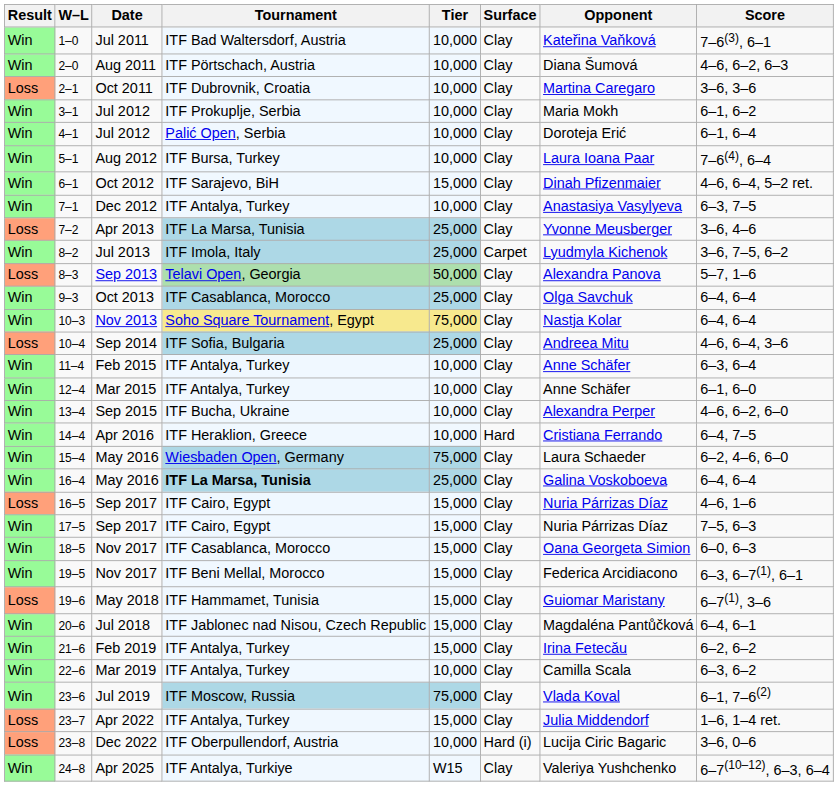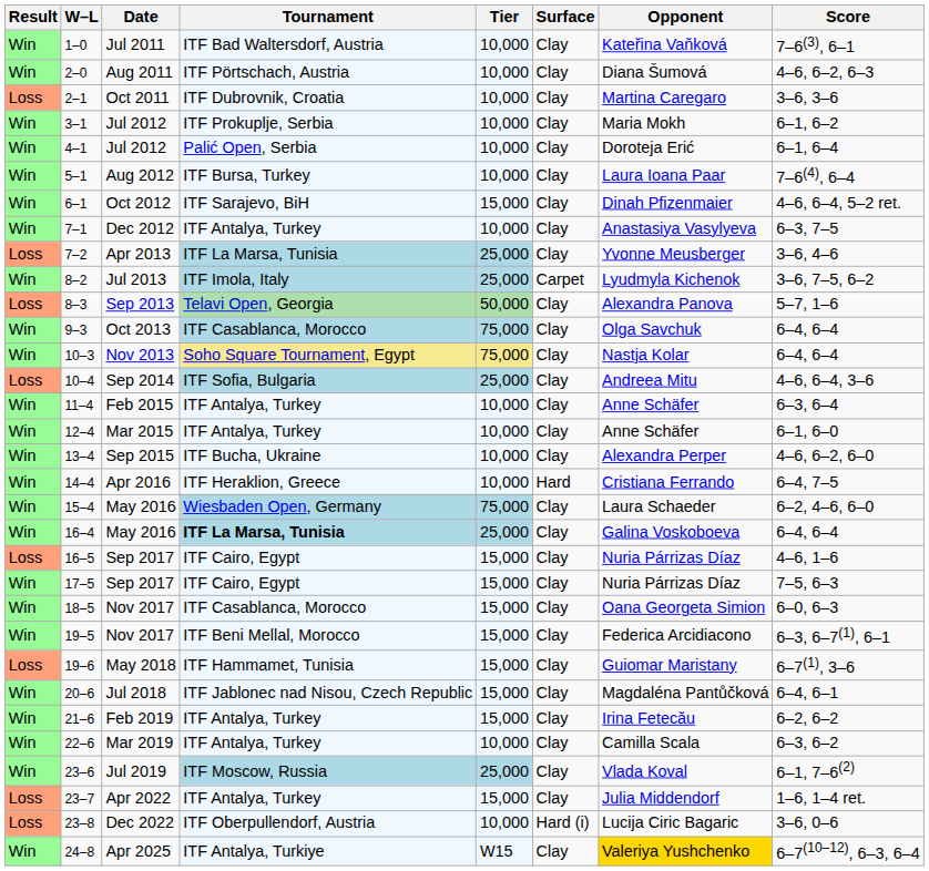 <table class="sortable wikitable">
 <tr>
 <th>Result</th>
 <th class="unsortable">W–L</th>
 <th>Date</th>
 <th>Tournament</th>
 <th>Tier</th>
 <th>Surface</th>
 <th>Opponent</th>
 <th class="unsortable">Score</th>
 </tr>
 <tr>
 <td style="background:#98fb98;">Win</td>
 <td><small>1–0</small></td>
 <td>Jul 2011</td>
 <td style="background:#f0f8ff;">ITF Bad Waltersdorf, Austria</td>
 <td style="background:#f0f8ff;">10,000</td>
 <td>Clay</td>
 <td> <a href='#'>Kateřina Vaňková</a></td>
 <td>7–6<sup>(3)</sup>, 6–1</td>
 </tr>
 <tr>
 <td style="background:#98fb98;">Win</td>
 <td><small>2–0</small></td>
 <td>Aug 2011</td>
 <td style="background:#f0f8ff;">ITF Pörtschach, Austria</td>
 <td style="background:#f0f8ff;">10,000</td>
 <td>Clay</td>
 <td> Diana Šumová</td>
 <td>4–6, 6–2, 6–3</td>
 </tr>
 <tr>
 <td style="background:#ffa07a;">Loss</td>
 <td><small>2–1</small></td>
 <td>Oct 2011</td>
 <td style="background:#f0f8ff;">ITF Dubrovnik, Croatia</td>
 <td style="background:#f0f8ff;">10,000</td>
 <td>Clay</td>
 <td> <a href='#'>Martina Caregaro</a></td>
 <td>3–6, 3–6</td>
 </tr>
 <tr>
 <td style="background:#98fb98;">Win</td>
 <td><small>3–1</small></td>
 <td>Jul 2012</td>
 <td style="background:#f0f8ff;">ITF Prokuplje, Serbia</td>
 <td style="background:#f0f8ff;">10,000</td>
 <td>Clay</td>
 <td> Maria Mokh</td>
 <td>6–1, 6–2</td>
 </tr>
 <tr>
 <td style="background:#98fb98;">Win</td>
 <td><small>4–1</small></td>
 <td>Jul 2012</td>
 <td style="background:#f0f8ff;"><a href='#'>Palić Open</a>, Serbia</td>
 <td style="background:#f0f8ff;">10,000</td>
 <td>Clay</td>
 <td> Doroteja Erić</td>
 <td>6–1, 6–4</td>
 </tr>
 <tr>
 <td style="background:#98fb98;">Win</td>
 <td><small>5–1</small></td>
 <td>Aug 2012</td>
 <td style="background:#f0f8ff;">ITF Bursa, Turkey</td>
 <td style="background:#f0f8ff;">10,000</td>
 <td>Clay</td>
 <td> <a href='#'>Laura Ioana Paar</a></td>
 <td>7–6<sup>(4)</sup>, 6–4</td>
 </tr>
 <tr>
 <td style="background:#98fb98;">Win</td>
 <td><small>6–1</small></td>
 <td>Oct 2012</td>
 <td style="background:#f0f8ff;">ITF Sarajevo, BiH</td>
 <td style="background:#f0f8ff;">15,000</td>
 <td>Clay</td>
 <td> <a href='#'>Dinah Pfizenmaier</a></td>
 <td>4–6, 6–4, 5–2 ret.</td>
 </tr>
 <tr>
 <td style="background:#98fb98;">Win</td>
 <td><small>7–1</small></td>
 <td>Dec 2012</td>
 <td style="background:#f0f8ff;">ITF Antalya, Turkey</td>
 <td style="background:#f0f8ff;">10,000</td>
 <td>Clay</td>
 <td> <a href='#'>Anastasiya Vasylyeva</a></td>
 <td>6–3, 7–5</td>
 </tr>
 <tr>
 <td style="background:#ffa07a;">Loss</td>
 <td><small>7–2</small></td>
 <td>Apr 2013</td>
 <td style="background:lightblue;">ITF La Marsa, Tunisia</td>
 <td style="background:lightblue;">25,000</td>
 <td>Clay</td>
 <td> <a href='#'>Yvonne Meusberger</a></td>
 <td>3–6, 4–6</td>
 </tr>
 <tr>
 <td style="background:#98fb98;">Win</td>
 <td><small>8–2</small></td>
 <td>Jul 2013</td>
 <td style="background:lightblue;">ITF Imola, Italy</td>
 <td style="background:lightblue;">25,000</td>
 <td>Carpet</td>
 <td> <a href='#'>Lyudmyla Kichenok</a></td>
 <td>3–6, 7–5, 6–2</td>
 </tr>
 <tr>
 <td style="background:#ffa07a;">Loss</td>
 <td><small>8–3</small></td>
 <td><a href='#'>Sep 2013</a></td>
 <td style="background:#addfad;"><a href='#'>Telavi Open</a>, Georgia</td>
 <td style="background:#addfad;">50,000</td>
 <td>Clay</td>
 <td> <a href='#'>Alexandra Panova</a></td>
 <td>5–7, 1–6</td>
 </tr>
 <tr>
 <td style="background:#98fb98;">Win</td>
 <td><small>9–3</small></td>
 <td>Oct 2013</td>
 <td style="background:lightblue;">ITF Casablanca, Morocco</td>
-<td style="background:lightblue;">25,000</td>
+<td style="background:lightblue;">75,000</td>
 <td>Clay</td>
 <td> <a href='#'>Olga Savchuk</a></td>
 <td>6–4, 6–4</td>
 </tr>
 <tr>
 <td style="background:#98fb98;">Win</td>
 <td><small>10–3</small></td>
 <td><a href='#'>Nov 2013</a></td>
 <td style="background:#f7e98e;"><a href='#'>Soho Square Tournament</a>, Egypt</td>
 <td style="background:#f7e98e;">75,000</td>
 <td>Clay</td>
 <td> <a href='#'>Nastja Kolar</a></td>
 <td>6–4, 6–4</td>
 </tr>
 <tr>
 <td style="background:#ffa07a;">Loss</td>
 <td><small>10–4</small></td>
 <td>Sep 2014</td>
 <td style="background:lightblue;">ITF Sofia, Bulgaria</td>
 <td style="background:lightblue;">25,000</td>
 <td>Clay</td>
 <td> <a href='#'>Andreea Mitu</a></td>
 <td>4–6, 6–4, 3–6</td>
 </tr>
 <tr>
 <td style="background:#98fb98;">Win</td>
 <td><small>11–4</small></td>
 <td>Feb 2015</td>
 <td style="background:#f0f8ff;">ITF Antalya, Turkey</td>
 <td style="background:#f0f8ff;">10,000</td>
 <td>Clay</td>
 <td> <a href='#'>Anne Schäfer</a></td>
 <td>6–3, 6–4</td>
 </tr>
 <tr>
 <td style="background:#98fb98;">Win</td>
 <td><small>12–4</small></td>
 <td>Mar 2015</td>
 <td style="background:#f0f8ff;">ITF Antalya, Turkey</td>
 <td style="background:#f0f8ff;">10,000</td>
 <td>Clay</td>
 <td> Anne Schäfer</td>
 <td>6–1, 6–0</td>
 </tr>
 <tr>
 <td style="background:#98fb98;">Win</td>
 <td><small>13–4</small></td>
 <td>Sep 2015</td>
 <td style="background:#f0f8ff;">ITF Bucha, Ukraine</td>
 <td style="background:#f0f8ff;">10,000</td>
 <td>Clay</td>
 <td> <a href='#'>Alexandra Perper</a></td>
 <td>4–6, 6–2, 6–0</td>
 </tr>
 <tr>
 <td style="background:#98fb98;">Win</td>
 <td><small>14–4</small></td>
 <td>Apr 2016</td>
 <td style="background:#f0f8ff;">ITF Heraklion, Greece</td>
 <td style="background:#f0f8ff;">10,000</td>
 <td>Hard</td>
 <td> <a href='#'>Cristiana Ferrando</a></td>
 <td>6–4, 7–5</td>
 </tr>
 <tr>
 <td style="background:#98fb98;">Win</td>
 <td><small>15–4</small></td>
 <td>May 2016</td>
 <td style="background:lightblue;"><a href='#'>Wiesbaden Open</a>, Germany</td>
 <td style="background:lightblue;">75,000</td>
 <td>Clay</td>
 <td> Laura Schaeder</td>
 <td>6–2, 4–6, 6–0</td>
 </tr>
 <tr>
 <td style="background:#98fb98;">Win</td>
 <td><small>16–4</small></td>
 <td>May 2016</td>
 <td style="background:lightblue;"><strong>ITF La Marsa, Tunisia</strong></td>
 <td style="background:lightblue;">25,000</td>
 <td>Clay</td>
 <td> <a href='#'>Galina Voskoboeva</a></td>
 <td>6–4, 6–4</td>
 </tr>
 <tr>
 <td style="background:#ffa07a;">Loss</td>
 <td><small>16–5</small></td>
 <td>Sep 2017</td>
 <td style="background:#f0f8ff;">ITF Cairo, Egypt</td>
 <td style="background:#f0f8ff;">15,000</td>
 <td>Clay</td>
 <td> <a href='#'>Nuria Párrizas Díaz</a></td>
 <td>4–6, 1–6</td>
 </tr>
 <tr>
 <td style="background:#98fb98;">Win</td>
 <td><small>17–5</small></td>
 <td>Sep 2017</td>
 <td style="background:#f0f8ff;">ITF Cairo, Egypt</td>
 <td style="background:#f0f8ff;">15,000</td>
 <td>Clay</td>
 <td> Nuria Párrizas Díaz</td>
 <td>7–5, 6–3</td>
 </tr>
 <tr>
 <td style="background:#98fb98;">Win</td>
 <td><small>18–5</small></td>
 <td>Nov 2017</td>
 <td style="background:#f0f8ff;">ITF Casablanca, Morocco</td>
 <td style="background:#f0f8ff;">15,000</td>
 <td>Clay</td>
 <td> <a href='#'>Oana Georgeta Simion</a></td>
 <td>6–0, 6–3</td>
 </tr>
 <tr>
 <td style="background:#98fb98;">Win</td>
 <td><small>19–5</small></td>
 <td>Nov 2017</td>
 <td style="background:#f0f8ff;">ITF Beni Mellal, Morocco</td>
 <td style="background:#f0f8ff;">15,000</td>
 <td>Clay</td>
 <td> Federica Arcidiacono</td>
 <td>6–3, 6–7<sup>(1)</sup>, 6–1</td>
 </tr>
 <tr>
 <td style="background:#ffa07a;">Loss</td>
 <td><small>19–6</small></td>
 <td>May 2018</td>
 <td style="background:#f0f8ff;">ITF Hammamet, Tunisia</td>
 <td style="background:#f0f8ff;">15,000</td>
 <td>Clay</td>
 <td> <a href='#'>Guiomar Maristany</a></td>
 <td>6–7<sup>(1)</sup>, 3–6</td>
 </tr>
 <tr>
 <td style="background:#98fb98;">Win</td>
 <td><small>20–6</small></td>
 <td>Jul 2018</td>
 <td style="background:#f0f8ff;">ITF Jablonec nad Nisou, Czech Republic</td>
 <td style="background:#f0f8ff;">15,000</td>
 <td>Clay</td>
 <td> Magdaléna Pantůčková</td>
 <td>6–4, 6–1</td>
 </tr>
 <tr>
 <td style="background:#98fb98;">Win</td>
 <td><small>21–6</small></td>
 <td>Feb 2019</td>
 <td style="background:#f0f8ff;">ITF Antalya, Turkey</td>
 <td style="background:#f0f8ff;">15,000</td>
 <td>Clay</td>
 <td> <a href='#'>Irina Fetecău</a></td>
 <td>6–2, 6–2</td>
 </tr>
 <tr>
 <td style="background:#98fb98;">Win</td>
 <td><small>22–6</small></td>
 <td>Mar 2019</td>
 <td style="background:#f0f8ff;">ITF Antalya, Turkey</td>
 <td style="background:#f0f8ff;">10,000</td>
 <td>Clay</td>
 <td> Camilla Scala</td>
 <td>6–3, 6–2</td>
 </tr>
 <tr>
 <td style="background:#98fb98;">Win</td>
 <td><small>23–6</small></td>
 <td>Jul 2019</td>
 <td style="background:lightblue;">ITF Moscow, Russia</td>
-<td style="background:lightblue;">75,000</td>
+<td style="background:lightblue;">25,000</td>
 <td>Clay</td>
 <td> <a href='#'>Vlada Koval</a></td>
 <td>6–1, 7–6<sup>(2)</sup></td>
 </tr>
 <tr>
 <td style="background:#ffa07a;">Loss</td>
 <td><small>23–7</small></td>
 <td>Apr 2022</td>
 <td style="background:#f0f8ff;">ITF Antalya, Turkey</td>
 <td style="background:#f0f8ff;">15,000</td>
 <td>Clay</td>
 <td> <a href='#'>Julia Middendorf</a></td>
 <td>1–6, 1–4 ret.</td>
 </tr>
 <tr>
 <td style="background:#ffa07a;">Loss</td>
 <td><small>23–8</small></td>
 <td>Dec 2022</td>
 <td style="background:#f0f8ff;">ITF Oberpullendorf, Austria</td>
 <td style="background:#f0f8ff;">10,000</td>
 <td>Hard (i)</td>
 <td> Lucija Ciric Bagaric</td>
 <td>3–6, 0–6</td>
 </tr>
 <tr>
 <td style="background:#98fb98;">Win</td>
 <td><small>24–8</small></td>
 <td>Apr 2025</td>
 <td style="background:#f0f8ff;">ITF Antalya, Turkiye</td>
 <td style="background:#f0f8ff;">W15</td>
 <td>Clay</td>
-<td> Valeriya Yushchenko</td>
+<td style="background: gold;"> Valeriya Yushchenko</td>
 <td>6–7<sup>(10–12)</sup>, 6–3, 6–4</td>
 </tr>
 </table>
